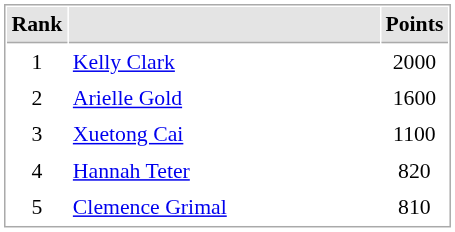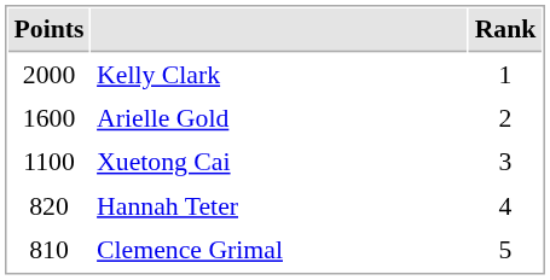 <table cellspacing="1" cellpadding="3" style="border:1px solid #aaa; font-size:90%;">
 <tr style="background:#e4e4e4;">
+<th style="border-bottom:1px solid #aaa; width:20px;">Points</th>
+<th style="border-bottom:1px solid #aaa; width:200px;"></th>
 <th style="border-bottom:1px solid #aaa; width:10px;">Rank</th>
-<th style="border-bottom:1px solid #aaa; width:200px;"></th>
-<th style="border-bottom:1px solid #aaa; width:20px;">Points</th>
 </tr>
 <tr>
+<td align=center>2000</td>
+<td> <a href='#'>Kelly Clark</a></td>
 <td align=center>1</td>
-<td> <a href='#'>Kelly Clark</a></td>
-<td align=center>2000</td>
 </tr>
 <tr>
+<td align=center>1600</td>
+<td> <a href='#'>Arielle Gold</a></td>
 <td align=center>2</td>
-<td> <a href='#'>Arielle Gold</a></td>
-<td align=center>1600</td>
 </tr>
 <tr>
+<td align=center>1100</td>
+<td> <a href='#'>Xuetong Cai</a></td>
 <td align=center>3</td>
-<td> <a href='#'>Xuetong Cai</a></td>
-<td align=center>1100</td>
 </tr>
 <tr>
+<td align=center>820</td>
+<td> <a href='#'>Hannah Teter</a></td>
 <td align=center>4</td>
-<td> <a href='#'>Hannah Teter</a></td>
-<td align=center>820</td>
 </tr>
 <tr>
+<td align=center>810</td>
+<td> <a href='#'>Clemence Grimal</a></td>
 <td align=center>5</td>
-<td> <a href='#'>Clemence Grimal</a></td>
-<td align=center>810</td>
 </tr>
 </table>
